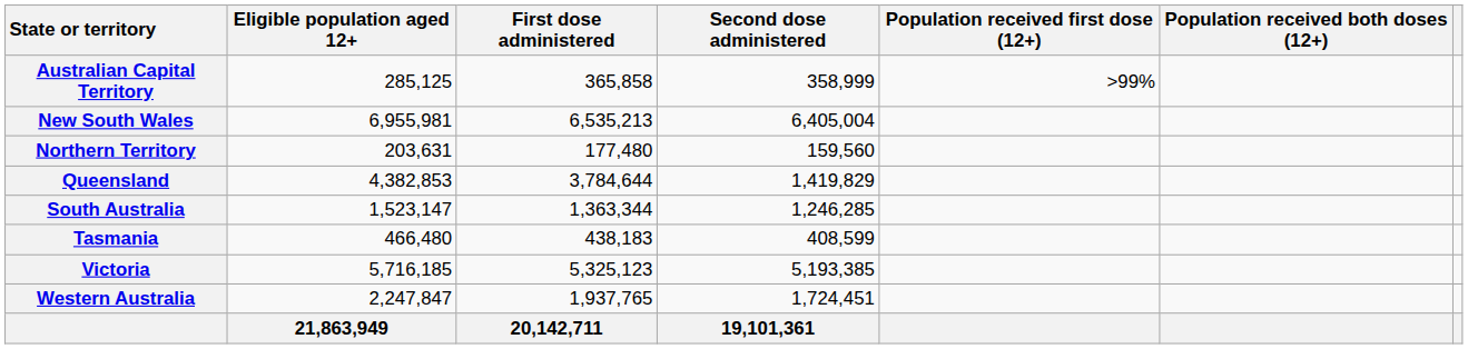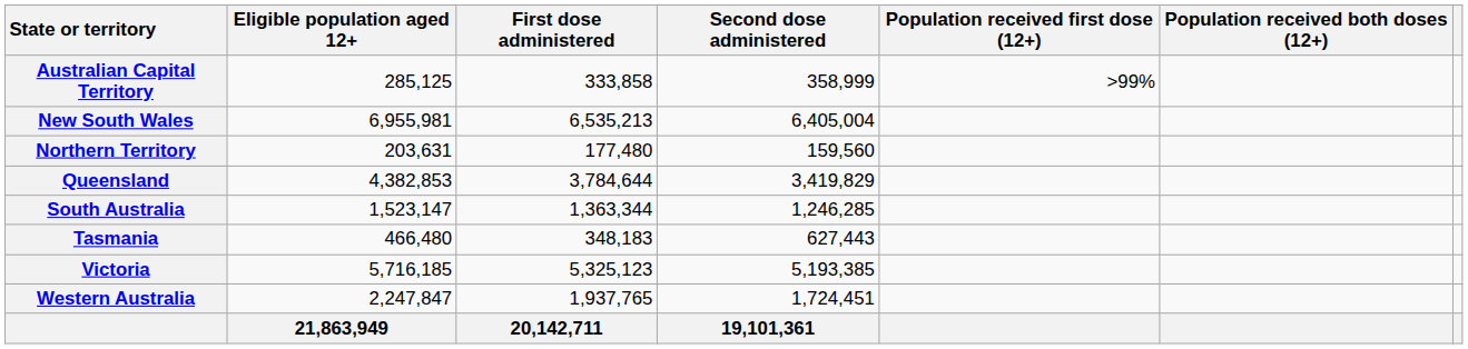 <table class="wikitable plainrowheaders sortable sort-under" style="text-align:right;">
 <tr>
 <th style="text-align:left;" scope="col">State or territory</th>
 <th>Eligible population aged 12+ </th>
 <th>First dose administered</th>
 <th>Second dose administered</th>
 <th>Population received first dose (12+)</th>
 <th>Population received both doses (12+)</th>
 <th style="text-align:right; padding-right:4px;" scope="col" class="unsortable"></th>
 </tr>
 <tr>
 <th scope="row"><a href='#'>Australian Capital Territory</a></th>
 <td>285,125</td>
-<td>365,858</td>
+<td>333,858</td>
 <td>358,999</td>
 <td>>99%</td>
 <td></td>
 <td></td>
 </tr>
 <tr>
 <th scope="row"><a href='#'>New South Wales</a></th>
 <td>6,955,981</td>
 <td>6,535,213</td>
 <td>6,405,004</td>
 <td></td>
 <td></td>
 <td></td>
 </tr>
 <tr>
 <th scope="row"><a href='#'>Northern Territory</a></th>
 <td>203,631</td>
 <td>177,480</td>
 <td>159,560</td>
 <td></td>
 <td></td>
 <td></td>
 </tr>
 <tr>
 <th scope="row"><a href='#'>Queensland</a></th>
 <td>4,382,853</td>
 <td>3,784,644</td>
-<td>1,419,829</td>
+<td>3,419,829</td>
 <td></td>
 <td></td>
 <td></td>
 </tr>
 <tr>
 <th scope="row"><a href='#'>South Australia</a></th>
 <td>1,523,147</td>
 <td>1,363,344</td>
 <td>1,246,285</td>
 <td></td>
 <td></td>
 <td></td>
 </tr>
 <tr>
 <th scope="row"><a href='#'>Tasmania</a></th>
 <td>466,480</td>
-<td>438,183</td>
-<td>408,599</td>
+<td>348,183</td>
+<td>627,443</td>
 <td></td>
 <td></td>
 <td></td>
 </tr>
 <tr>
 <th scope="row"><a href='#'>Victoria</a></th>
 <td>5,716,185</td>
 <td>5,325,123</td>
 <td>5,193,385</td>
 <td></td>
 <td></td>
 <td></td>
 </tr>
 <tr>
 <th scope="row"><a href='#'>Western Australia</a></th>
 <td>2,247,847</td>
 <td>1,937,765</td>
 <td>1,724,451</td>
 <td></td>
 <td></td>
 <td></td>
 </tr>
 <tr>
 <th scope="row"></th>
 <th>21,863,949</th>
 <th>20,142,711</th>
 <th>19,101,361</th>
 <th></th>
 <th></th>
 <th></th>
 </tr>
 </table>
